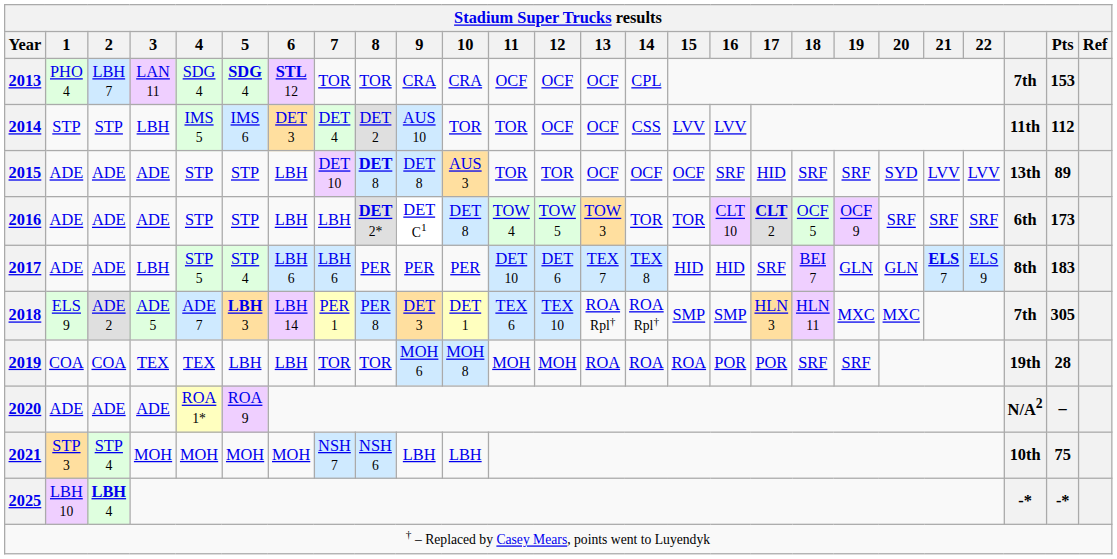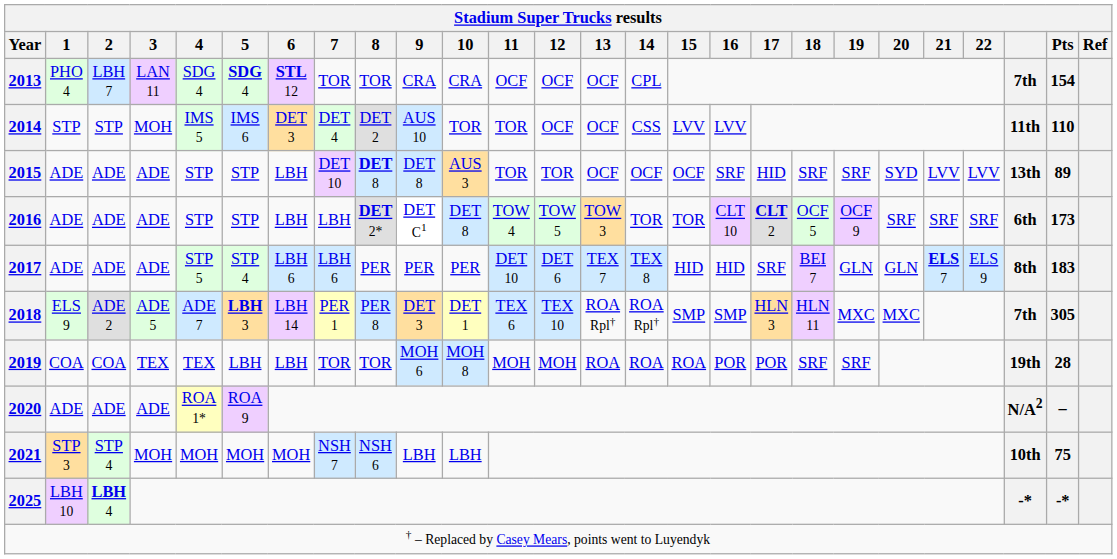 <table class="wikitable" style="text-align:center; font-size:80%">
 <tr>
 <th colspan=45><a href='#'>Stadium Super Trucks</a> results</th>
 </tr>
 <tr>
 <th>Year</th>
 <th>1</th>
 <th>2</th>
 <th>3</th>
 <th>4</th>
 <th>5</th>
 <th>6</th>
 <th>7</th>
 <th>8</th>
 <th>9</th>
 <th>10</th>
 <th>11</th>
 <th>12</th>
 <th>13</th>
 <th>14</th>
 <th>15</th>
 <th>16</th>
 <th>17</th>
 <th>18</th>
 <th>19</th>
 <th>20</th>
 <th>21</th>
 <th>22</th>
 <th></th>
 <th>Pts</th>
 <th>Ref</th>
 </tr>
 <tr>
 <th><a href='#'>2013</a></th>
 <td style="background:#DFFFDF;"><a href='#'>PHO</a><br><small>4</small></td>
 <td style="background:#CFEAFF;"><a href='#'>LBH</a><br><small>7</small></td>
 <td style="background:#EFCFFF;"><a href='#'>LAN</a><br><small>11</small></td>
 <td style="background:#DFFFDF;"><a href='#'>SDG</a><br><small>4</small></td>
 <td style="background:#DFFFDF;"><strong><a href='#'>SDG</a></strong><br><small>4</small></td>
 <td style="background:#EFCFFF;"><strong><a href='#'>STL</a></strong><br><small>12</small></td>
 <td><a href='#'>TOR</a></td>
 <td><a href='#'>TOR</a></td>
 <td><a href='#'>CRA</a></td>
 <td><a href='#'>CRA</a></td>
 <td><a href='#'>OCF</a></td>
 <td><a href='#'>OCF</a></td>
 <td><a href='#'>OCF</a></td>
 <td><a href='#'>CPL</a></td>
 <td colspan=8></td>
 <th>7th</th>
-<th>153</th>
+<th>154</th>
 <th></th>
 </tr>
 <tr>
 <th><a href='#'>2014</a></th>
 <td><a href='#'>STP</a></td>
 <td><a href='#'>STP</a></td>
-<td><a href='#'>LBH</a></td>
+<td><a href='#'>MOH</a></td>
 <td style="background:#DFFFDF;"><a href='#'>IMS</a><br><small>5</small></td>
 <td style="background:#CFEAFF;"><a href='#'>IMS</a><br><small>6</small></td>
 <td style="background:#FFDF9F;"><a href='#'>DET</a><br><small>3</small></td>
 <td style="background:#DFFFDF;"><a href='#'>DET</a><br><small>4</small></td>
 <td style="background:#DFDFDF;"><a href='#'>DET</a><br><small>2</small></td>
 <td style="background:#CFEAFF;"><a href='#'>AUS</a><br><small>10</small></td>
 <td><a href='#'>TOR</a></td>
 <td><a href='#'>TOR</a></td>
 <td><a href='#'>OCF</a></td>
 <td><a href='#'>OCF</a></td>
 <td><a href='#'>CSS</a></td>
 <td><a href='#'>LVV</a></td>
 <td><a href='#'>LVV</a></td>
 <td colspan=6></td>
 <th>11th</th>
-<th>112</th>
+<th>110</th>
 <th></th>
 </tr>
 <tr>
 <th><a href='#'>2015</a></th>
 <td><a href='#'>ADE</a></td>
 <td><a href='#'>ADE</a></td>
 <td><a href='#'>ADE</a></td>
 <td><a href='#'>STP</a></td>
 <td><a href='#'>STP</a></td>
 <td><a href='#'>LBH</a></td>
 <td style="background:#EFCFFF;"><a href='#'>DET</a><br><small>10</small></td>
 <td style="background:#CFEAFF;"><strong><a href='#'>DET</a></strong><br><small>8</small></td>
 <td style="background:#CFEAFF;"><a href='#'>DET</a><br><small>8</small></td>
 <td style="background:#FFDF9F;"><a href='#'>AUS</a><br><small>3</small></td>
 <td><a href='#'>TOR</a></td>
 <td><a href='#'>TOR</a></td>
 <td><a href='#'>OCF</a></td>
 <td><a href='#'>OCF</a></td>
 <td><a href='#'>OCF</a></td>
 <td><a href='#'>SRF</a></td>
 <td><a href='#'>HID</a></td>
 <td><a href='#'>SRF</a></td>
 <td><a href='#'>SRF</a></td>
 <td><a href='#'>SYD</a></td>
 <td><a href='#'>LVV</a></td>
 <td><a href='#'>LVV</a></td>
 <th>13th</th>
 <th>89</th>
 <th></th>
 </tr>
 <tr>
 <th><a href='#'>2016</a></th>
 <td><a href='#'>ADE</a></td>
 <td><a href='#'>ADE</a></td>
 <td><a href='#'>ADE</a></td>
 <td><a href='#'>STP</a></td>
 <td><a href='#'>STP</a></td>
 <td><a href='#'>LBH</a></td>
 <td><a href='#'>LBH</a></td>
 <td style="background:#DFDFDF;"><strong><a href='#'>DET</a></strong><br><small>2*</small></td>
 <td style="background:#FFFFFF;"><a href='#'>DET</a><br><small>C<sup>1</sup></small></td>
 <td style="background:#CFEAFF;"><a href='#'>DET</a><br><small>8</small></td>
 <td style="background:#DFFFDF;"><a href='#'>TOW</a><br><small>4</small></td>
 <td style="background:#DFFFDF;"><a href='#'>TOW</a><br><small>5</small></td>
 <td style="background:#FFDF9F;"><a href='#'>TOW</a><br><small>3</small></td>
 <td><a href='#'>TOR</a></td>
 <td><a href='#'>TOR</a></td>
 <td style="background:#EFCFFF;"><a href='#'>CLT</a><br><small>10</small></td>
 <td style="background:#DFDFDF;"><strong><a href='#'>CLT</a></strong><br><small>2</small></td>
 <td style="background:#DFFFDF;"><a href='#'>OCF</a><br><small>5</small></td>
 <td style="background:#EFCFFF;"><a href='#'>OCF</a><br><small>9</small></td>
 <td><a href='#'>SRF</a></td>
 <td><a href='#'>SRF</a></td>
 <td><a href='#'>SRF</a></td>
 <th>6th</th>
 <th>173</th>
 <th></th>
 </tr>
 <tr>
 <th><a href='#'>2017</a></th>
 <td><a href='#'>ADE</a></td>
 <td><a href='#'>ADE</a></td>
-<td><a href='#'>LBH</a></td>
+<td><a href='#'>ADE</a></td>
 <td style="background:#DFFFDF;"><a href='#'>STP</a><br><small>5</small></td>
 <td style="background:#DFFFDF;"><a href='#'>STP</a><br><small>4</small></td>
 <td style="background:#CFEAFF;"><a href='#'>LBH</a><br><small>6</small></td>
 <td style="background:#CFEAFF;"><a href='#'>LBH</a><br><small>6</small></td>
 <td><a href='#'>PER</a></td>
 <td><a href='#'>PER</a></td>
 <td><a href='#'>PER</a></td>
 <td style="background:#CFEAFF;"><a href='#'>DET</a><br><small>10</small></td>
 <td style="background:#CFEAFF;"><a href='#'>DET</a><br><small>6</small></td>
 <td style="background:#CFEAFF;"><a href='#'>TEX</a><br><small>7</small></td>
 <td style="background:#CFEAFF;"><a href='#'>TEX</a><br><small>8</small></td>
 <td><a href='#'>HID</a></td>
 <td><a href='#'>HID</a></td>
 <td><a href='#'>SRF</a></td>
 <td style="background:#EFCFFF;"><a href='#'>BEI</a><br><small>7</small></td>
 <td><a href='#'>GLN</a></td>
 <td><a href='#'>GLN</a></td>
 <td style="background:#CFEAFF;"><strong><a href='#'>ELS</a></strong><br><small>7</small></td>
 <td style="background:#CFEAFF;"><a href='#'>ELS</a><br><small>9</small></td>
 <th>8th</th>
 <th>183</th>
 <th></th>
 </tr>
 <tr>
 <th><a href='#'>2018</a></th>
 <td style="background:#DFFFDF;"><a href='#'>ELS</a><br><small>9</small></td>
 <td style="background:#DFDFDF;"><a href='#'>ADE</a><br><small>2</small></td>
 <td style="background:#DFFFDF;"><a href='#'>ADE</a><br><small>5</small></td>
 <td style="background:#CFEAFF;"><a href='#'>ADE</a><br><small>7</small></td>
 <td style="background:#FFDF9F;"><strong><a href='#'>LBH</a></strong><br><small>3</small></td>
 <td style="background:#EFCFFF;"><a href='#'>LBH</a><br><small>14</small></td>
 <td style="background:#FFFFBF;"><a href='#'>PER</a><br><small>1</small></td>
 <td style="background:#CFEAFF;"><a href='#'>PER</a><br><small>8</small></td>
 <td style="background:#FFDF9F;"><a href='#'>DET</a><br><small>3</small></td>
 <td style="background:#FFFFBF;"><a href='#'>DET</a><br><small>1</small></td>
 <td style="background:#CFEAFF;"><a href='#'>TEX</a><br><small>6</small></td>
 <td style="background:#CFEAFF;"><a href='#'>TEX</a><br><small>10</small></td>
 <td><a href='#'>ROA</a><br><small>Rpl<sup>†</sup></small></td>
 <td><a href='#'>ROA</a><br><small>Rpl<sup>†</sup></small></td>
 <td><a href='#'>SMP</a></td>
 <td><a href='#'>SMP</a></td>
 <td style="background:#FFDF9F;"><a href='#'>HLN</a><br><small>3</small></td>
 <td style="background:#EFCFFF;"><a href='#'>HLN</a><br><small>11</small></td>
 <td><a href='#'>MXC</a></td>
 <td><a href='#'>MXC</a></td>
 <td colspan=2></td>
 <th>7th</th>
 <th>305</th>
 <th></th>
 </tr>
 <tr>
 <th><a href='#'>2019</a></th>
 <td><a href='#'>COA</a></td>
 <td><a href='#'>COA</a></td>
 <td><a href='#'>TEX</a></td>
 <td><a href='#'>TEX</a></td>
 <td><a href='#'>LBH</a></td>
 <td><a href='#'>LBH</a></td>
 <td><a href='#'>TOR</a></td>
 <td><a href='#'>TOR</a></td>
 <td style="background:#CFEAFF;"><a href='#'>MOH</a><br><small>6</small></td>
 <td style="background:#CFEAFF;"><a href='#'>MOH</a><br><small>8</small></td>
 <td><a href='#'>MOH</a></td>
 <td><a href='#'>MOH</a></td>
 <td><a href='#'>ROA</a></td>
 <td><a href='#'>ROA</a></td>
 <td><a href='#'>ROA</a></td>
 <td><a href='#'>POR</a></td>
 <td><a href='#'>POR</a></td>
 <td><a href='#'>SRF</a></td>
 <td><a href='#'>SRF</a></td>
 <td colspan=3></td>
 <th>19th</th>
 <th>28</th>
 <th></th>
 </tr>
 <tr>
 <th><a href='#'>2020</a></th>
 <td><a href='#'>ADE</a></td>
 <td><a href='#'>ADE</a></td>
 <td><a href='#'>ADE</a></td>
 <td style="background:#FFFFBF;"><a href='#'>ROA</a><br><small>1*</small></td>
 <td style="background:#EFCFFF;"><a href='#'>ROA</a><br><small>9</small></td>
 <td colspan=17></td>
 <th>N/A<sup>2</sup></th>
 <th>–</th>
 <th></th>
 </tr>
 <tr>
 <th><a href='#'>2021</a></th>
 <td style="background:#FFDF9F;"><a href='#'>STP</a><br><small>3</small></td>
 <td style="background:#DFFFDF;"><a href='#'>STP</a><br><small>4</small></td>
 <td><a href='#'>MOH</a></td>
 <td><a href='#'>MOH</a></td>
 <td><a href='#'>MOH</a></td>
 <td><a href='#'>MOH</a></td>
 <td style="background:#CFEAFF;"><a href='#'>NSH</a><br><small>7</small></td>
 <td style="background:#CFEAFF;"><a href='#'>NSH</a><br><small>6</small></td>
 <td><a href='#'>LBH</a></td>
 <td><a href='#'>LBH</a></td>
 <td colspan=12></td>
 <th>10th</th>
 <th>75</th>
 <th></th>
 </tr>
 <tr>
 <th><a href='#'>2025</a></th>
 <td style="background:#EFCFFF;"><a href='#'>LBH</a><br><small>10</small></td>
 <td style="background:#DFFFDF;"><strong><a href='#'>LBH</a></strong><br><small>4</small></td>
 <td colspan=20></td>
 <th>-*</th>
 <th>-*</th>
 <th></th>
 </tr>
 <tr>
 <td colspan=45><small><sup>†</sup> – Replaced by <a href='#'>Casey Mears</a>, points went to Luyendyk</small></td>
 </tr>
 </table>
